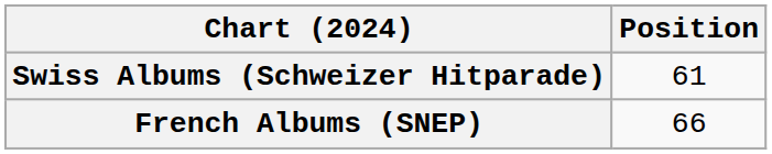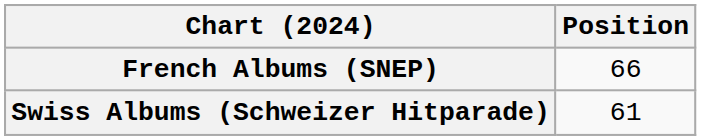 <table class="wikitable sortable plainrowheaders" style="text-align:center">
 <tr>
 <th scope="col">Chart (2024)</th>
 <th scope="col">Position</th>
 </tr>
 <tr>
+<th scope="row">French Albums (SNEP)</th>
+<td>66</td>
+</tr>
+<tr>
 <th scope="row">Swiss Albums (Schweizer Hitparade)</th>
 <td>61</td>
 </tr>
-<tr>
-<th scope="row">French Albums (SNEP)</th>
-<td>66</td>
-</tr>
 </table>
